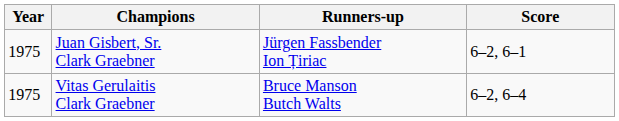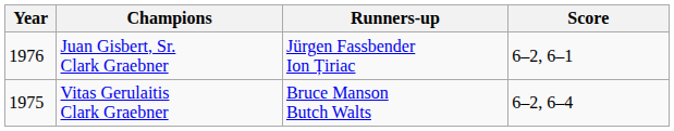 <table class="wikitable">
 <tr>
 <th style="width:40px">Year</th>
 <th style="width:200px">Champions</th>
 <th style="width:200px">Runners-up</th>
 <th style="width:140px" class="unsortable">Score</th>
 </tr>
 <tr>
-<td>1975</td>
+<td>1976</td>
 <td> <a href='#'>Juan Gisbert, Sr.</a><br> <a href='#'>Clark Graebner</a></td>
 <td> <a href='#'>Jürgen Fassbender</a><br> <a href='#'>Ion Țiriac</a></td>
 <td>6–2, 6–1</td>
 </tr>
 <tr>
 <td>1975</td>
 <td> <a href='#'>Vitas Gerulaitis</a><br> <a href='#'>Clark Graebner</a></td>
 <td> <a href='#'>Bruce Manson</a><br> <a href='#'>Butch Walts</a></td>
 <td>6–2, 6–4</td>
 </tr>
 </table>
